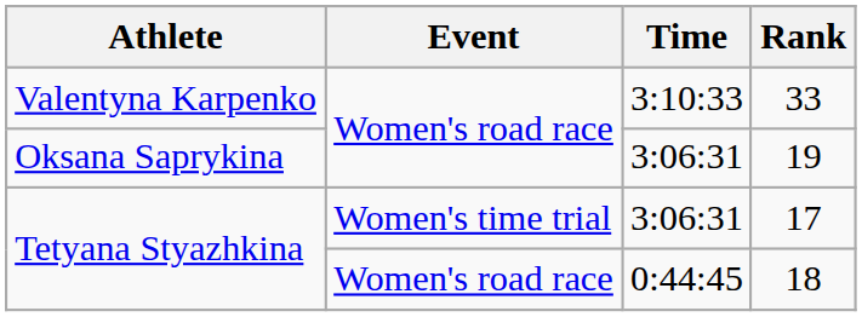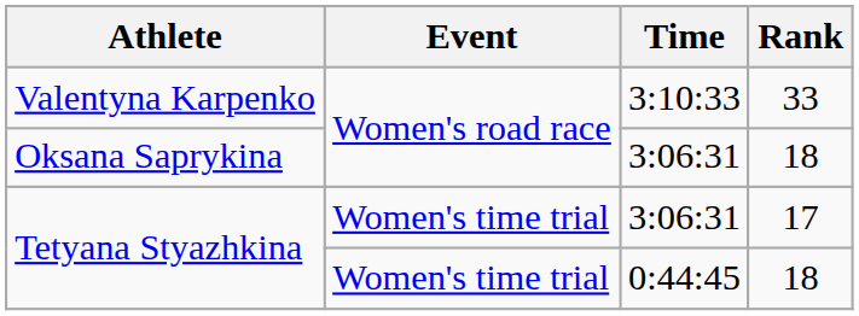 <table class=wikitable style="font-size:90%">
 <tr>
 <th>Athlete</th>
 <th>Event</th>
 <th>Time</th>
 <th>Rank</th>
 </tr>
 <tr align=center>
 <td align=left><a href='#'>Valentyna Karpenko</a></td>
 <td align=left rowspan=2><a href='#'>Women's road race</a></td>
 <td>3:10:33</td>
 <td>33</td>
 </tr>
 <tr align=center>
 <td align=left><a href='#'>Oksana Saprykina</a></td>
 <td>3:06:31</td>
-<td>19</td>
+<td>18</td>
 </tr>
 <tr align=center>
 <td align=left rowspan=2><a href='#'>Tetyana Styazhkina</a></td>
 <td align=left><a href='#'>Women's time trial</a></td>
 <td>3:06:31</td>
 <td>17</td>
 </tr>
 <tr align=center>
-<td align=left><a href='#'>Women's road race</a></td>
+<td align=left><a href='#'>Women's time trial</a></td>
 <td>0:44:45</td>
 <td>18</td>
 </tr>
 </table>
